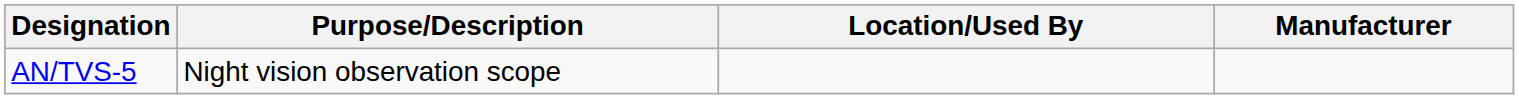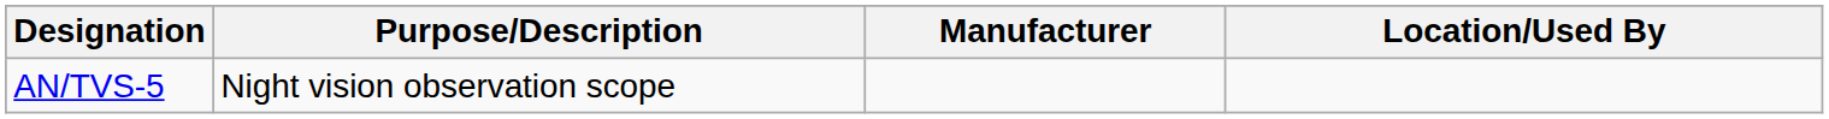 <table class="wikitable sortable">
 <tr>
 <th scope="col">Designation</th>
 <th scope="col" style="width: 500px;">Purpose/Description</th>
+<th scope="col" style="width: 250px;">Manufacturer</th>
 <th scope="col" style="width: 500px;">Location/Used By</th>
-<th scope="col" style="width: 250px;">Manufacturer</th>
 </tr>
 <tr>
 <td><a href='#'>AN/TVS-5</a></td>
 <td>Night vision observation scope</td>
 <td></td>
 <td></td>
 </tr>
 </table>
